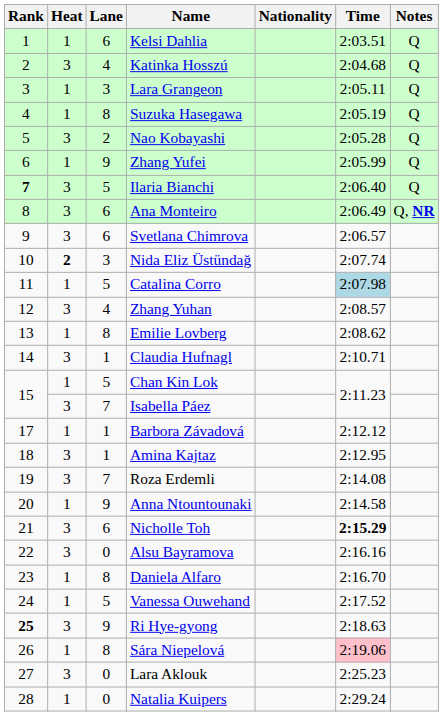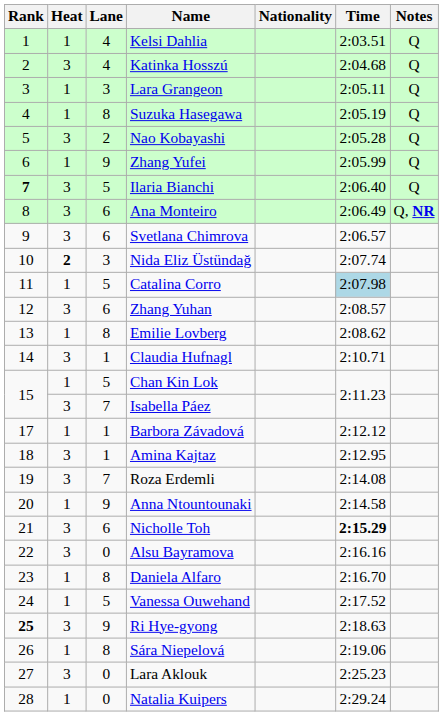 <table class="wikitable sortable" style="text-align:center">
 <tr>
 <th>Rank</th>
 <th>Heat</th>
 <th>Lane</th>
 <th>Name</th>
 <th>Nationality</th>
 <th>Time</th>
 <th>Notes</th>
 </tr>
 <tr bgcolor=ccffcc>
 <td>1</td>
 <td>1</td>
-<td>6</td>
+<td>4</td>
 <td align=left><a href='#'>Kelsi Dahlia</a></td>
 <td align=left></td>
 <td>2:03.51</td>
 <td>Q</td>
 </tr>
 <tr bgcolor=ccffcc>
 <td>2</td>
 <td>3</td>
 <td>4</td>
 <td align=left><a href='#'>Katinka Hosszú</a></td>
 <td align=left></td>
 <td>2:04.68</td>
 <td>Q</td>
 </tr>
 <tr bgcolor=ccffcc>
 <td>3</td>
 <td>1</td>
 <td>3</td>
 <td align=left><a href='#'>Lara Grangeon</a></td>
 <td align=left></td>
 <td>2:05.11</td>
 <td>Q</td>
 </tr>
 <tr bgcolor=ccffcc>
 <td>4</td>
 <td>1</td>
 <td>8</td>
 <td align=left><a href='#'>Suzuka Hasegawa</a></td>
 <td align=left></td>
 <td>2:05.19</td>
 <td>Q</td>
 </tr>
 <tr bgcolor=ccffcc>
 <td>5</td>
 <td>3</td>
 <td>2</td>
 <td align=left><a href='#'>Nao Kobayashi</a></td>
 <td align=left></td>
 <td>2:05.28</td>
 <td>Q</td>
 </tr>
 <tr bgcolor=ccffcc>
 <td>6</td>
 <td>1</td>
 <td>9</td>
 <td align=left><a href='#'>Zhang Yufei</a></td>
 <td align=left></td>
 <td>2:05.99</td>
 <td>Q</td>
 </tr>
 <tr bgcolor=ccffcc>
 <td><strong>7</strong></td>
 <td>3</td>
 <td>5</td>
 <td align=left><a href='#'>Ilaria Bianchi</a></td>
 <td align=left></td>
 <td>2:06.40</td>
 <td>Q</td>
 </tr>
 <tr bgcolor=ccffcc>
 <td>8</td>
 <td>3</td>
 <td>6</td>
 <td align=left><a href='#'>Ana Monteiro</a></td>
 <td align=left></td>
 <td>2:06.49</td>
 <td>Q, <strong><a href='#'>NR</a></strong></td>
 </tr>
 <tr>
 <td>9</td>
 <td>3</td>
 <td>6</td>
 <td align=left><a href='#'>Svetlana Chimrova</a></td>
 <td align=left></td>
 <td>2:06.57</td>
 <td></td>
 </tr>
 <tr>
 <td>10</td>
 <td><strong>2</strong></td>
 <td>3</td>
 <td align=left><a href='#'>Nida Eliz Üstündağ</a></td>
 <td align=left></td>
 <td>2:07.74</td>
 <td></td>
 </tr>
 <tr>
 <td>11</td>
 <td>1</td>
 <td>5</td>
 <td align=left><a href='#'>Catalina Corro</a></td>
 <td align=left></td>
 <td style="background: lightblue;">2:07.98</td>
 <td></td>
 </tr>
 <tr>
 <td>12</td>
 <td>3</td>
-<td>4</td>
+<td>6</td>
 <td align=left><a href='#'>Zhang Yuhan</a></td>
 <td align=left></td>
 <td>2:08.57</td>
 <td></td>
 </tr>
 <tr>
 <td>13</td>
 <td>1</td>
 <td>8</td>
 <td align=left><a href='#'>Emilie Lovberg</a></td>
 <td align=left></td>
 <td>2:08.62</td>
 <td></td>
 </tr>
 <tr>
 <td>14</td>
 <td>3</td>
 <td>1</td>
 <td align=left><a href='#'>Claudia Hufnagl</a></td>
 <td align=left></td>
 <td>2:10.71</td>
 <td></td>
 </tr>
 <tr>
 <td rowspan=2>15</td>
 <td>1</td>
 <td>5</td>
 <td align=left><a href='#'>Chan Kin Lok</a></td>
 <td align=left></td>
 <td rowspan=2>2:11.23</td>
 <td></td>
 </tr>
 <tr>
 <td>3</td>
 <td>7</td>
 <td align=left><a href='#'>Isabella Páez</a></td>
 <td align=left></td>
 <td></td>
 </tr>
 <tr>
 <td>17</td>
 <td>1</td>
 <td>1</td>
 <td align=left><a href='#'>Barbora Závadová</a></td>
 <td align=left></td>
 <td>2:12.12</td>
 <td></td>
 </tr>
 <tr>
 <td>18</td>
 <td>3</td>
 <td>1</td>
 <td align=left><a href='#'>Amina Kajtaz</a></td>
 <td align=left></td>
 <td>2:12.95</td>
 <td></td>
 </tr>
 <tr>
 <td>19</td>
 <td>3</td>
 <td>7</td>
 <td align=left>Roza Erdemli</td>
 <td align=left></td>
 <td>2:14.08</td>
 <td></td>
 </tr>
 <tr>
 <td>20</td>
 <td>1</td>
 <td>9</td>
 <td align=left><a href='#'>Anna Ntountounaki</a></td>
 <td align=left></td>
 <td>2:14.58</td>
 <td></td>
 </tr>
 <tr>
 <td>21</td>
 <td>3</td>
 <td>6</td>
 <td align=left><a href='#'>Nicholle Toh</a></td>
 <td align=left></td>
 <td><strong>2:15.29</strong></td>
 <td></td>
 </tr>
 <tr>
 <td>22</td>
 <td>3</td>
 <td>0</td>
 <td align=left><a href='#'>Alsu Bayramova</a></td>
 <td align=left></td>
 <td>2:16.16</td>
 <td></td>
 </tr>
 <tr>
 <td>23</td>
 <td>1</td>
 <td>8</td>
 <td align=left><a href='#'>Daniela Alfaro</a></td>
 <td align=left></td>
 <td>2:16.70</td>
 <td></td>
 </tr>
 <tr>
 <td>24</td>
 <td>1</td>
 <td>5</td>
 <td align=left><a href='#'>Vanessa Ouwehand</a></td>
 <td align=left></td>
 <td>2:17.52</td>
 <td></td>
 </tr>
 <tr>
 <td><strong>25</strong></td>
 <td>3</td>
 <td>9</td>
 <td align=left><a href='#'>Ri Hye-gyong</a></td>
 <td align=left></td>
 <td>2:18.63</td>
 <td></td>
 </tr>
 <tr>
 <td>26</td>
 <td>1</td>
 <td>8</td>
 <td align=left><a href='#'>Sára Niepelová</a></td>
 <td align=left></td>
-<td style="background: pink;">2:19.06</td>
+<td>2:19.06</td>
 <td></td>
 </tr>
 <tr>
 <td>27</td>
 <td>3</td>
 <td>0</td>
 <td align=left>Lara Aklouk</td>
 <td align=left></td>
 <td>2:25.23</td>
 <td></td>
 </tr>
 <tr>
 <td>28</td>
 <td>1</td>
 <td>0</td>
 <td align=left><a href='#'>Natalia Kuipers</a></td>
 <td align=left></td>
 <td>2:29.24</td>
 <td></td>
 </tr>
 </table>
